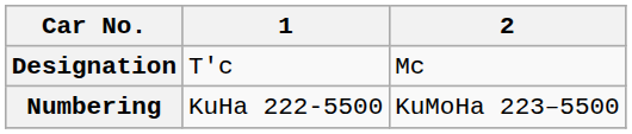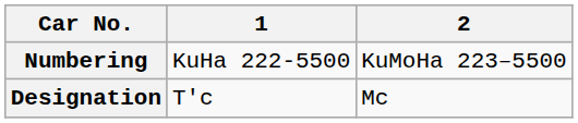 <table class="wikitable">
 <tr>
 <th>Car No.</th>
 <th>1</th>
 <th>2</th>
 </tr>
 <tr>
+<th>Numbering</th>
+<td>KuHa 222-5500</td>
+<td>KuMoHa 223–5500</td>
+</tr>
+<tr>
 <th>Designation</th>
 <td>T'c</td>
 <td>Mc</td>
 </tr>
-<tr>
-<th>Numbering</th>
-<td>KuHa 222-5500</td>
-<td>KuMoHa 223–5500</td>
-</tr>
 </table>
